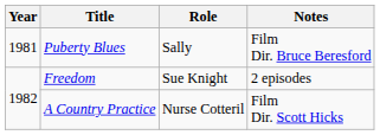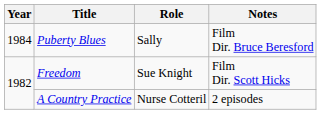 <table class="wikitable sortable">
 <tr>
 <th>Year</th>
 <th>Title</th>
 <th>Role</th>
 <th>Notes</th>
 </tr>
 <tr>
-<td>1981</td>
+<td>1984</td>
 <td><em><a href='#'>Puberty Blues</a></em></td>
 <td>Sally</td>
 <td>Film<br>Dir. <a href='#'>Bruce Beresford</a></td>
 </tr>
 <tr>
 <td rowspan=2>1982</td>
 <td><em><a href='#'>Freedom</a></em></td>
 <td>Sue Knight</td>
-<td>2 episodes</td>
+<td>Film<br>Dir. <a href='#'>Scott Hicks</a></td>
 </tr>
 <tr>
 <td><em><a href='#'>A Country Practice</a></em></td>
 <td>Nurse Cotteril</td>
-<td>Film<br>Dir. <a href='#'>Scott Hicks</a></td>
+<td>2 episodes</td>
 </tr>
 </table>
